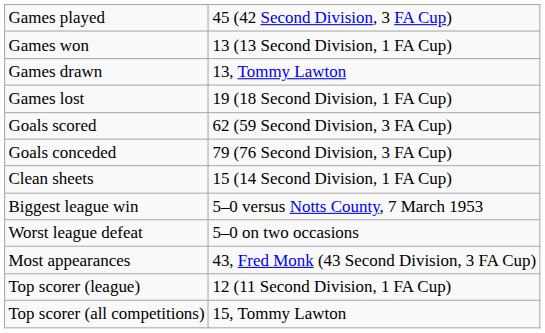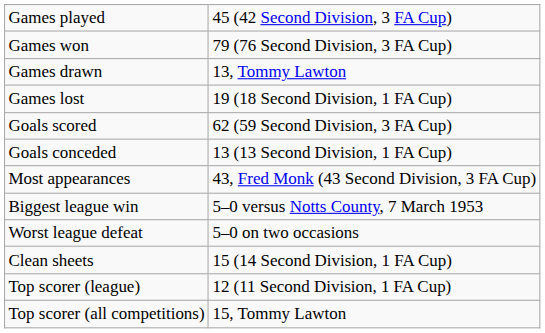 <table class="wikitable">
 <tr>
 <td>Games played</td>
 <td>45 (42 <a href='#'>Second Division</a>, 3 <a href='#'>FA Cup</a>)</td>
 </tr>
 <tr>
 <td>Games won</td>
-<td>13 (13 Second Division, 1 FA Cup)</td>
+<td>79 (76 Second Division, 3 FA Cup)</td>
 </tr>
 <tr>
 <td>Games drawn</td>
 <td>13, <a href='#'>Tommy Lawton</a></td>
 </tr>
 <tr>
 <td>Games lost</td>
 <td>19 (18 Second Division, 1 FA Cup)</td>
 </tr>
 <tr>
 <td>Goals scored</td>
 <td>62 (59 Second Division, 3 FA Cup)</td>
 </tr>
 <tr>
 <td>Goals conceded</td>
-<td>79 (76 Second Division, 3 FA Cup)</td>
+<td>13 (13 Second Division, 1 FA Cup)</td>
 </tr>
 <tr>
-<td>Clean sheets</td>
-<td>15 (14 Second Division, 1 FA Cup)</td>
+<td>Most appearances</td>
+<td>43, <a href='#'>Fred Monk</a> (43 Second Division, 3 FA Cup)</td>
 </tr>
 <tr>
 <td>Biggest league win</td>
 <td>5–0 versus <a href='#'>Notts County</a>, 7 March 1953</td>
 </tr>
 <tr>
 <td>Worst league defeat</td>
 <td>5–0 on two occasions</td>
 </tr>
 <tr>
-<td>Most appearances</td>
-<td>43, <a href='#'>Fred Monk</a> (43 Second Division, 3 FA Cup)</td>
+<td>Clean sheets</td>
+<td>15 (14 Second Division, 1 FA Cup)</td>
 </tr>
 <tr>
 <td>Top scorer (league)</td>
 <td>12 (11 Second Division, 1 FA Cup)</td>
 </tr>
 <tr>
 <td>Top scorer (all competitions)</td>
 <td>15, Tommy Lawton</td>
 </tr>
 </table>
